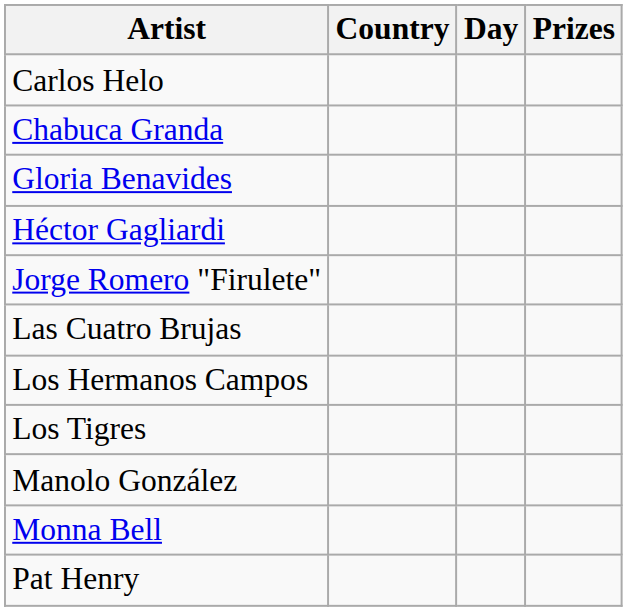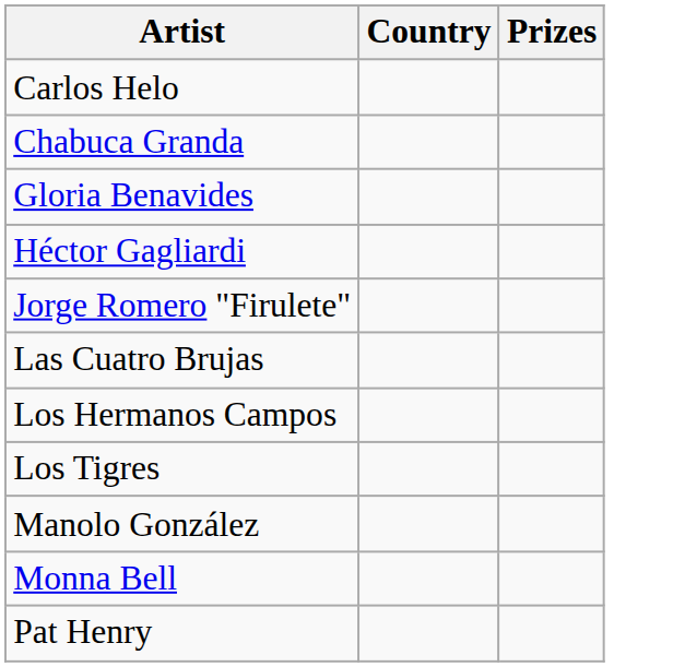 <table class="wikitable">
 <tr>
 <th>Artist</th>
 <th>Country</th>
-<th>Day</th>
 <th>Prizes</th>
 </tr>
 <tr>
 <td>Carlos Helo</td>
-<td></td>
 <td></td>
 <td></td>
 </tr>
 <tr>
 <td><a href='#'>Chabuca Granda</a></td>
 <td></td>
 <td></td>
-<td></td>
 </tr>
 <tr>
 <td><a href='#'>Gloria Benavides</a></td>
-<td></td>
 <td></td>
 <td></td>
 </tr>
 <tr>
 <td><a href='#'>Héctor Gagliardi</a></td>
 <td></td>
 <td></td>
-<td></td>
 </tr>
 <tr>
 <td><a href='#'>Jorge Romero</a> "Firulete"</td>
-<td></td>
 <td></td>
 <td></td>
 </tr>
 <tr>
 <td>Las Cuatro Brujas</td>
 <td></td>
 <td></td>
-<td></td>
 </tr>
 <tr>
 <td>Los Hermanos Campos</td>
-<td></td>
 <td></td>
 <td></td>
 </tr>
 <tr>
 <td>Los Tigres</td>
 <td></td>
 <td></td>
-<td></td>
 </tr>
 <tr>
 <td>Manolo González</td>
-<td></td>
 <td></td>
 <td></td>
 </tr>
 <tr>
 <td><a href='#'>Monna Bell</a></td>
 <td></td>
 <td></td>
-<td></td>
 </tr>
 <tr>
 <td>Pat Henry</td>
 <td></td>
 <td></td>
-<td></td>
 </tr>
 </table>
